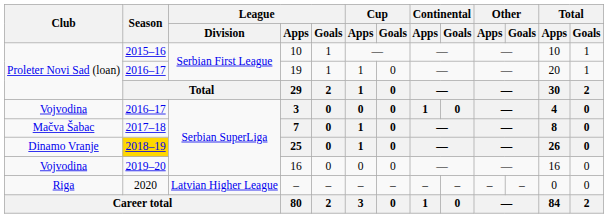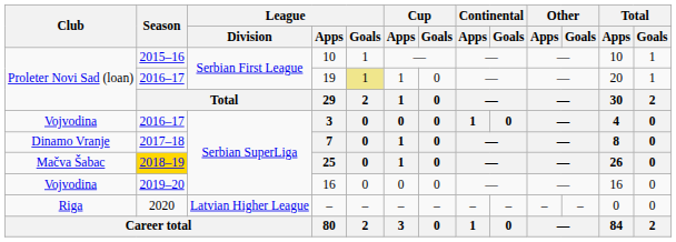 <table class="wikitable" style="text-align: center;font-size:90%">
 <tr>
 <th rowspan="2">Club</th>
 <th rowspan="2">Season</th>
 <th colspan="3">League</th>
 <th colspan="2">Cup</th>
 <th colspan="2">Continental</th>
 <th colspan="2">Other</th>
 <th colspan="2">Total</th>
 </tr>
 <tr>
 <th>Division</th>
 <th>Apps</th>
 <th>Goals</th>
 <th>Apps</th>
 <th>Goals</th>
 <th>Apps</th>
 <th>Goals</th>
 <th>Apps</th>
 <th>Goals</th>
 <th>Apps</th>
 <th>Goals</th>
 </tr>
 <tr>
 <td rowspan="3" valign="center"><a href='#'>Proleter Novi Sad</a> (loan)</td>
 <td><a href='#'>2015–16</a></td>
 <td rowspan=2><a href='#'>Serbian First League</a></td>
 <td>10</td>
 <td>1</td>
 <td colspan="2">—</td>
 <td colspan="2">—</td>
 <td colspan="2">—</td>
 <td>10</td>
 <td>1</td>
 </tr>
 <tr>
 <td><a href='#'>2016–17</a></td>
 <td>19</td>
-<td>1</td>
+<td style="background: khaki;">1</td>
 <td>1</td>
 <td>0</td>
 <td colspan="2">—</td>
 <td colspan="2">—</td>
 <td>20</td>
 <td>1</td>
 </tr>
 <tr>
 <th colspan="2">Total</th>
 <th>29</th>
 <th>2</th>
 <th>1</th>
 <th>0</th>
 <th colspan="2">—</th>
 <th colspan="2">—</th>
 <th>30</th>
 <th>2</th>
 </tr>
 <tr>
 <td><a href='#'>Vojvodina</a></td>
 <td><a href='#'>2016–17</a></td>
 <td rowspan=4><a href='#'>Serbian SuperLiga</a></td>
 <th>3</th>
 <th>0</th>
 <th>0</th>
 <th>0</th>
 <th>1</th>
 <th>0</th>
 <th colspan="2">—</th>
 <th>4</th>
 <th>0</th>
 </tr>
 <tr>
-<td><a href='#'>Mačva Šabac</a></td>
+<td><a href='#'>Dinamo Vranje</a></td>
 <td><a href='#'>2017–18</a></td>
 <th>7</th>
 <th>0</th>
 <th>1</th>
 <th>0</th>
 <th colspan="2">—</th>
 <th colspan="2">—</th>
 <th>8</th>
 <th>0</th>
 </tr>
 <tr>
-<td><a href='#'>Dinamo Vranje</a></td>
+<td><a href='#'>Mačva Šabac</a></td>
 <td style="background: gold;"><a href='#'>2018–19</a></td>
 <th>25</th>
 <th>0</th>
 <th>1</th>
 <th>0</th>
 <th colspan="2">—</th>
 <th colspan="2">—</th>
 <th>26</th>
 <th>0</th>
 </tr>
 <tr>
 <td><a href='#'>Vojvodina</a></td>
 <td><a href='#'>2019–20</a></td>
 <td>16</td>
 <td>0</td>
 <td>0</td>
 <td>0</td>
 <td colspan="2">—</td>
 <td colspan="2">—</td>
 <td>16</td>
 <td>0</td>
 </tr>
 <tr>
 <td><a href='#'>Riga</a></td>
 <td>2020</td>
 <td><a href='#'>Latvian Higher League</a></td>
 <td>–</td>
 <td>–</td>
 <td>–</td>
 <td>–</td>
 <td>–</td>
 <td>–</td>
 <td>–</td>
 <td>–</td>
 <td>0</td>
 <td>0</td>
 </tr>
 <tr>
 <th colspan="3">Career total</th>
 <th>80</th>
 <th>2</th>
 <th>3</th>
 <th>0</th>
 <th>1</th>
 <th>0</th>
 <th colspan="2">—</th>
 <th>84</th>
 <th>2</th>
 </tr>
 </table>
